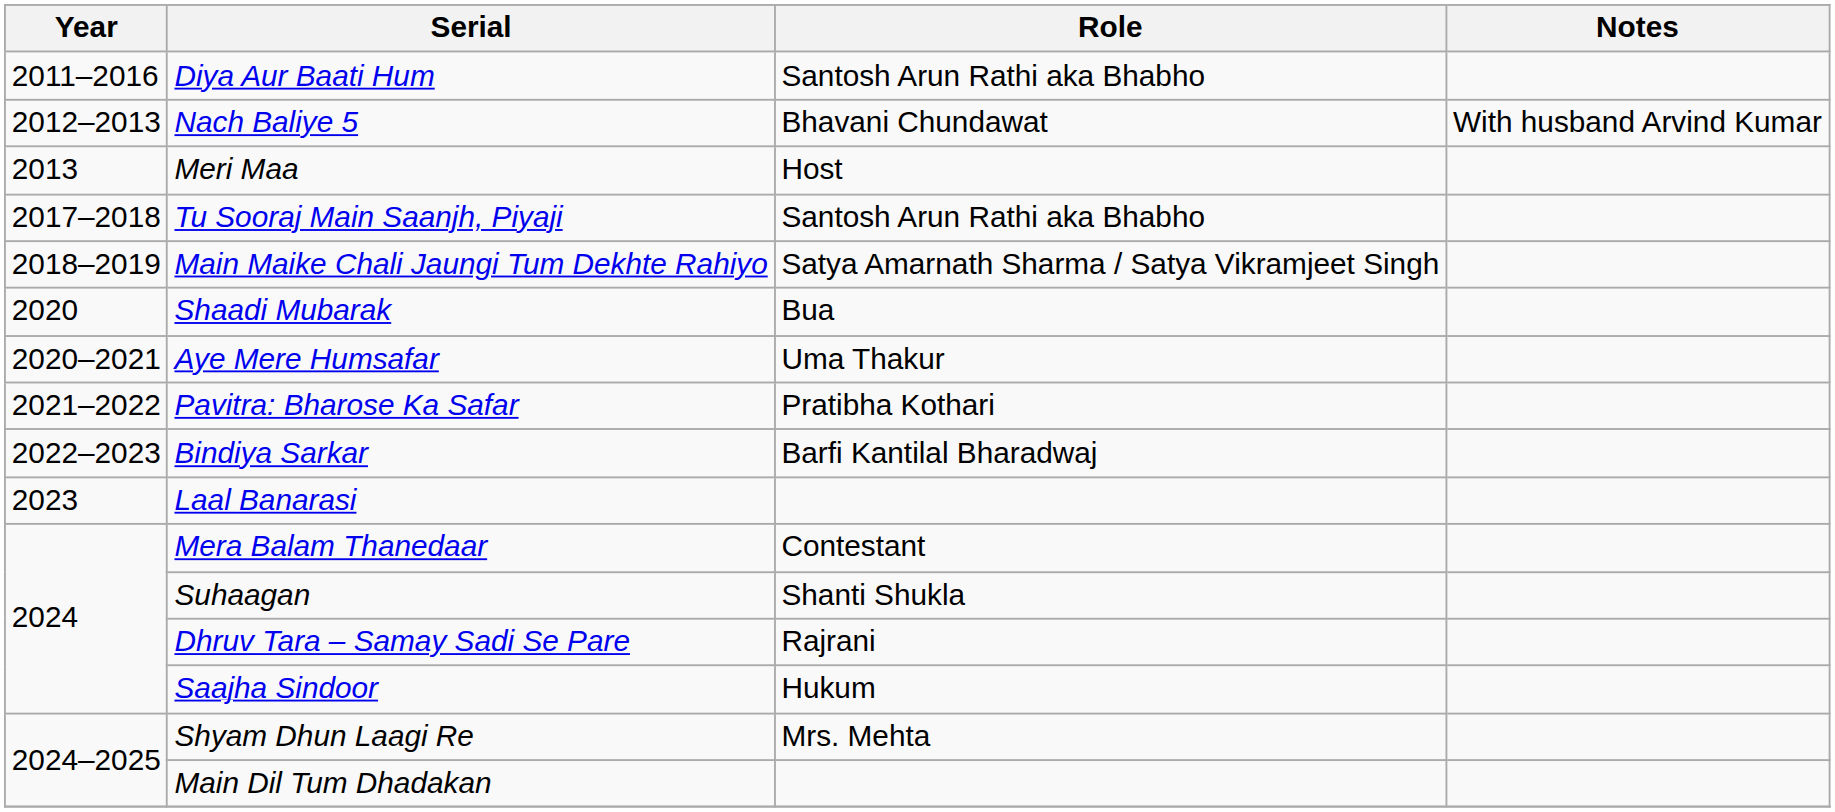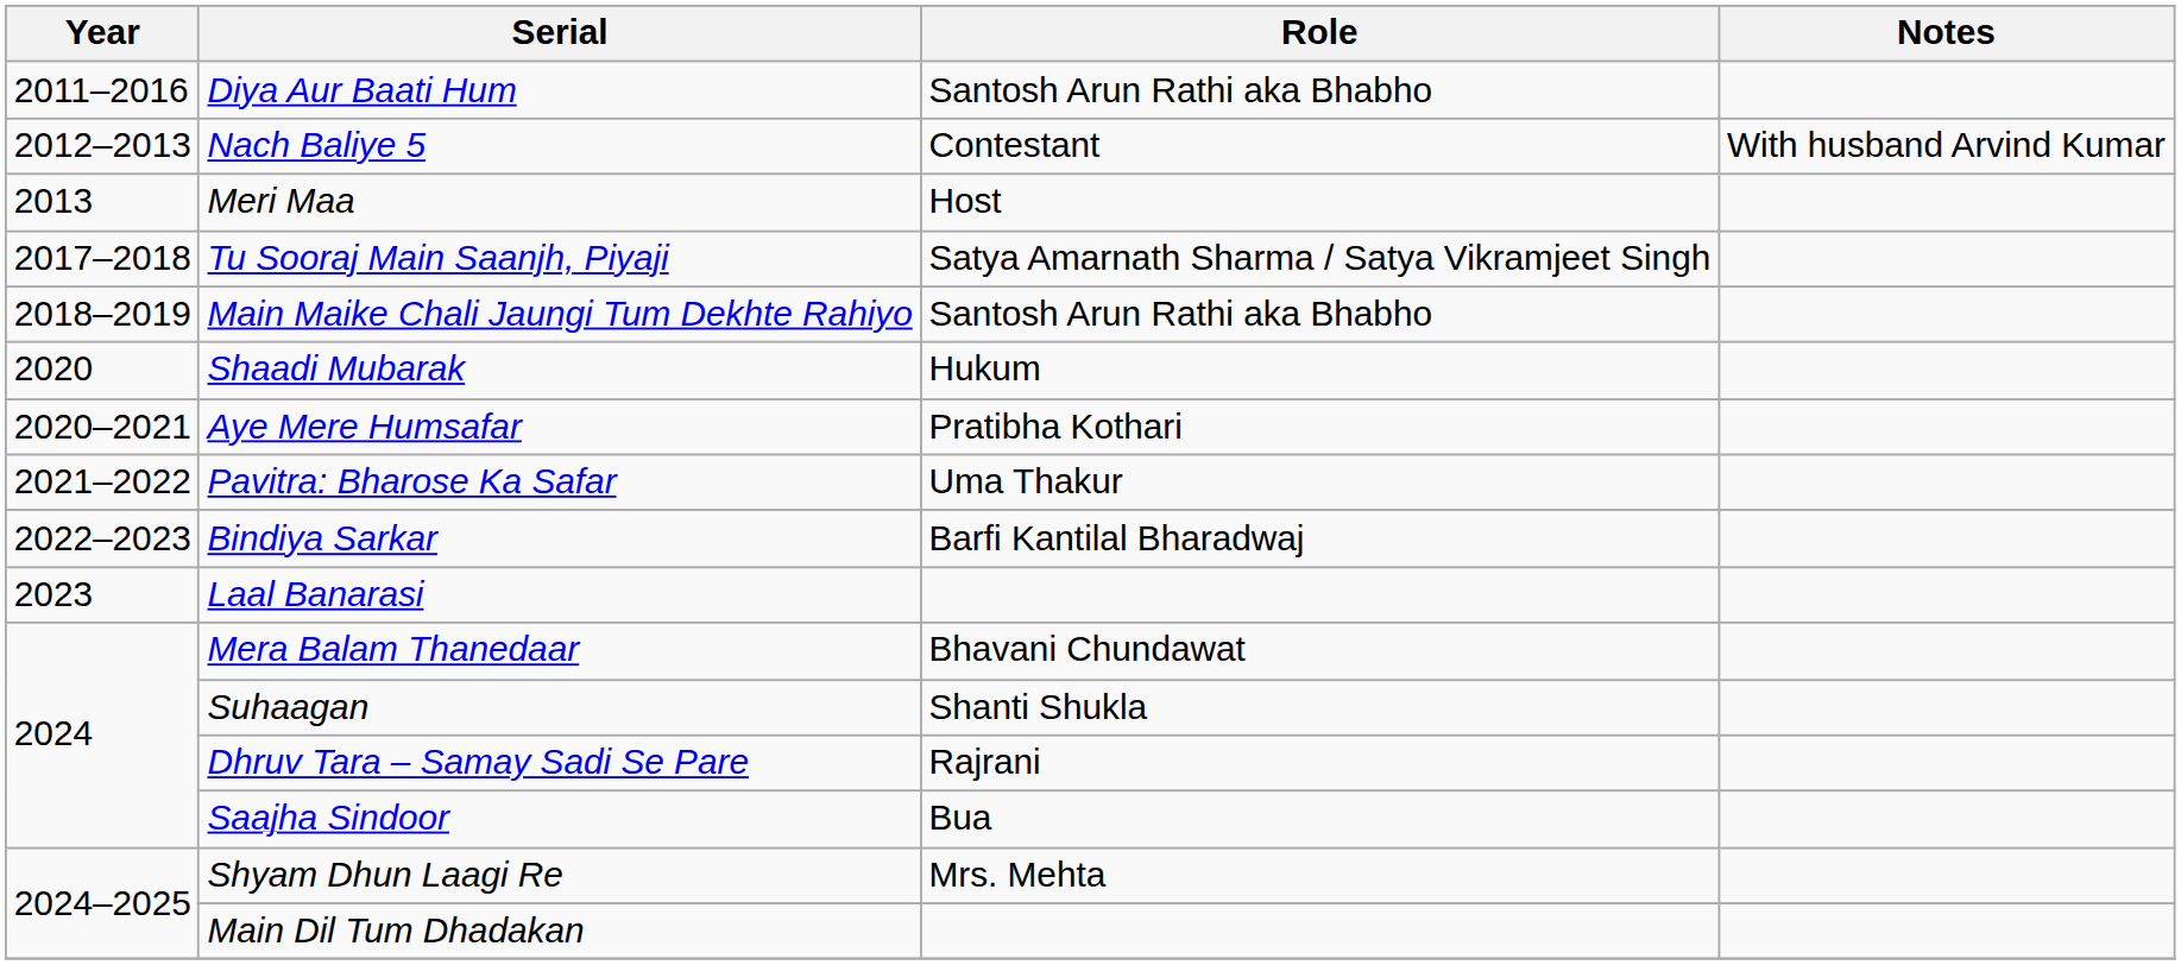 <table class="wikitable sortable">
 <tr>
 <th>Year</th>
 <th>Serial</th>
 <th>Role</th>
 <th>Notes</th>
 </tr>
 <tr>
 <td>2011–2016</td>
 <td><em><a href='#'>Diya Aur Baati Hum</a></em></td>
 <td>Santosh Arun Rathi aka Bhabho</td>
 <td></td>
 </tr>
 <tr>
 <td>2012–2013</td>
 <td><em><a href='#'>Nach Baliye 5</a></em></td>
-<td>Bhavani Chundawat</td>
+<td>Contestant</td>
 <td>With husband Arvind Kumar</td>
 </tr>
 <tr>
 <td>2013</td>
 <td><em>Meri Maa</em></td>
 <td>Host</td>
 <td></td>
 </tr>
 <tr>
 <td>2017–2018</td>
 <td><em><a href='#'>Tu Sooraj Main Saanjh, Piyaji</a></em></td>
-<td>Santosh Arun Rathi aka Bhabho</td>
+<td>Satya Amarnath Sharma / Satya Vikramjeet Singh</td>
 <td></td>
 </tr>
 <tr>
 <td>2018–2019</td>
 <td><em><a href='#'>Main Maike Chali Jaungi Tum Dekhte Rahiyo</a></em></td>
-<td>Satya Amarnath Sharma / Satya Vikramjeet Singh</td>
+<td>Santosh Arun Rathi aka Bhabho</td>
 <td></td>
 </tr>
 <tr>
 <td>2020</td>
 <td><em><a href='#'>Shaadi Mubarak</a></em></td>
-<td>Bua</td>
+<td>Hukum</td>
 <td></td>
 </tr>
 <tr>
 <td>2020–2021</td>
 <td><em><a href='#'>Aye Mere Humsafar</a></em></td>
-<td>Uma Thakur</td>
+<td>Pratibha Kothari</td>
 <td></td>
 </tr>
 <tr>
 <td>2021–2022</td>
 <td><em><a href='#'>Pavitra: Bharose Ka Safar</a></em></td>
-<td>Pratibha Kothari</td>
+<td>Uma Thakur</td>
 <td></td>
 </tr>
 <tr>
 <td>2022–2023</td>
 <td><em><a href='#'>Bindiya Sarkar</a></em></td>
 <td>Barfi Kantilal Bharadwaj</td>
 <td></td>
 </tr>
 <tr>
 <td>2023</td>
 <td><em><a href='#'>Laal Banarasi</a></em></td>
 <td></td>
 <td></td>
 </tr>
 <tr>
 <td rowspan = "4">2024</td>
 <td><em><a href='#'>Mera Balam Thanedaar</a></em></td>
-<td>Contestant</td>
+<td>Bhavani Chundawat</td>
 <td></td>
 </tr>
 <tr>
 <td><em>Suhaagan</em></td>
 <td>Shanti Shukla</td>
 <td></td>
 </tr>
 <tr>
 <td><em><a href='#'>Dhruv Tara – Samay Sadi Se Pare</a></em></td>
 <td>Rajrani</td>
 <td></td>
 </tr>
 <tr>
 <td><em><a href='#'>Saajha Sindoor</a></em></td>
-<td>Hukum</td>
+<td>Bua</td>
 <td></td>
 </tr>
 <tr>
 <td rowspan = "2">2024–2025</td>
 <td><em>Shyam Dhun Laagi Re</em></td>
 <td>Mrs. Mehta</td>
 <td></td>
 </tr>
 <tr>
 <td><em>Main Dil Tum Dhadakan</em></td>
 <td></td>
 <td></td>
 </tr>
 <tr>
 </tr>
 </table>
